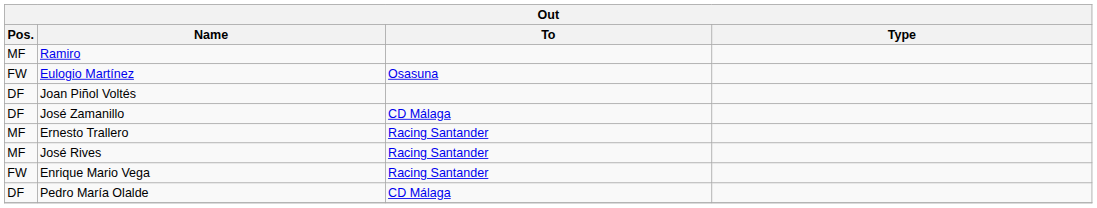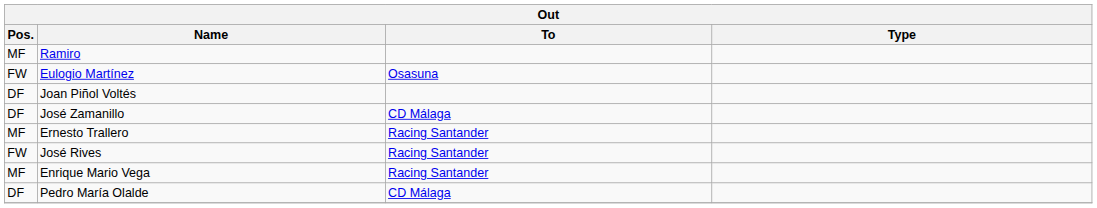 <table class="wikitable" style="font-size:90%;width:99%;">
 <tr>
 <th colspan="4">Out</th>
 </tr>
 <tr>
 <th width=3%>Pos.</th>
 <th width=32%>Name</th>
 <th width=30%>To</th>
 <th width=35%>Type</th>
 </tr>
 <tr>
 <td>MF</td>
 <td><a href='#'>Ramiro</a></td>
 <td></td>
 </tr>
 <tr>
 <td>FW</td>
 <td><a href='#'>Eulogio Martínez</a></td>
 <td><a href='#'>Osasuna</a></td>
 <td></td>
 </tr>
 <tr>
 <td>DF</td>
 <td>Joan Piñol Voltés</td>
 <td></td>
 <td></td>
 </tr>
 <tr>
 <td>DF</td>
 <td>José Zamanillo</td>
 <td><a href='#'>CD Málaga</a></td>
 <td></td>
 </tr>
 <tr>
 <td>MF</td>
 <td>Ernesto Trallero</td>
 <td><a href='#'>Racing Santander</a></td>
 <td></td>
 </tr>
 <tr>
-<td>MF</td>
+<td>FW</td>
 <td>José Rives</td>
 <td><a href='#'>Racing Santander</a></td>
 <td></td>
 </tr>
 <tr>
-<td>FW</td>
+<td>MF</td>
 <td>Enrique Mario Vega</td>
 <td><a href='#'>Racing Santander</a></td>
 <td></td>
 </tr>
 <tr>
 <td>DF</td>
 <td>Pedro María Olalde</td>
 <td><a href='#'>CD Málaga</a></td>
 <td></td>
 </tr>
 <tr>
 </tr>
 </table>
